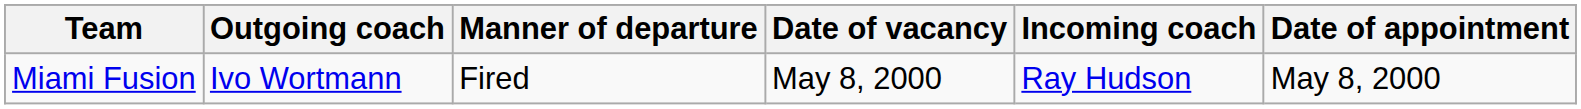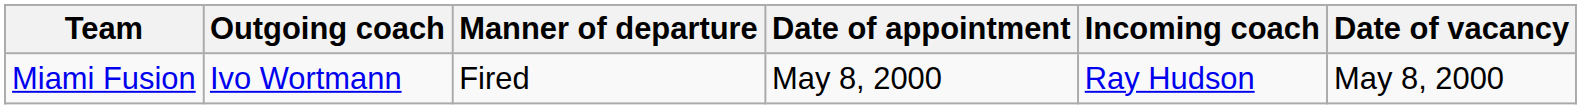 <table class="wikitable sortable">
 <tr>
 <th>Team</th>
 <th>Outgoing coach</th>
 <th>Manner of departure</th>
+<th>Date of appointment</th>
+<th>Incoming coach</th>
 <th>Date of vacancy</th>
-<th>Incoming coach</th>
-<th>Date of appointment</th>
 </tr>
 <tr>
 <td><a href='#'>Miami Fusion</a></td>
 <td> <a href='#'>Ivo Wortmann</a></td>
 <td>Fired</td>
 <td>May 8, 2000</td>
 <td> <a href='#'>Ray Hudson</a></td>
 <td>May 8, 2000</td>
 </tr>
 </table>
